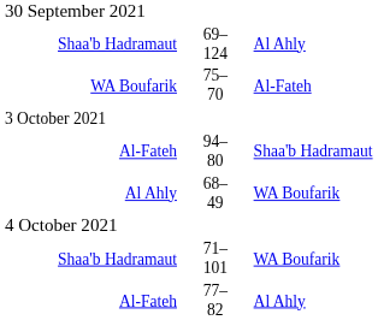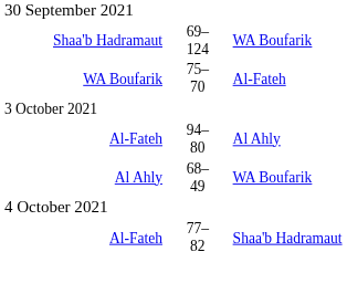 <table style="width:100%;" cellspacing="1">
 <tr>
 <th width="25%"></th>
 <th width="2%"></th>
 <th width="6%"></th>
 <th width="2%"></th>
 <th width="25%"></th>
 </tr>
 <tr>
 <td>30 September 2021</td>
 </tr>
 <tr style="font-size:90%">
 <td align="right"><a href='#'>Shaa'b Hadramaut</a> </td>
 <td></td>
 <td align="center">69–124</td>
 <td></td>
-<td> <a href='#'>Al Ahly</a></td>
+<td> <a href='#'>WA Boufarik</a></td>
 <td></td>
 </tr>
 <tr style="font-size:90%">
 <td align="right"><a href='#'>WA Boufarik</a> </td>
 <td></td>
 <td align="center">75–70</td>
 <td></td>
 <td> <a href='#'>Al-Fateh</a></td>
 <td></td>
 </tr>
 <tr>
 </tr>
 <tr style="font-size:90%">
 <td>3 October 2021</td>
 </tr>
 <tr style="font-size:90%">
 <td align="right"><a href='#'>Al-Fateh</a> </td>
 <td></td>
 <td align="center">94–80</td>
 <td></td>
-<td> <a href='#'>Shaa'b Hadramaut</a></td>
+<td> <a href='#'>Al Ahly</a></td>
 <td></td>
 </tr>
 <tr style="font-size:90%">
 <td align="right"><a href='#'>Al Ahly</a>  </td>
 <td></td>
 <td align="center">68–49</td>
 <td></td>
 <td> <a href='#'>WA Boufarik</a></td>
 <td></td>
 </tr>
 <tr>
 <td>4 October 2021</td>
 </tr>
 <tr style="font-size:90%">
-<td align="right"><a href='#'>Shaa'b Hadramaut</a> </td>
-<td></td>
-<td align="center">71–101</td>
-<td></td>
-<td> <a href='#'>WA Boufarik</a></td>
-<td></td>
-</tr>
-<tr style="font-size:90%">
 <td align="right"><a href='#'>Al-Fateh</a> </td>
 <td></td>
 <td align="center">77–82</td>
 <td></td>
-<td> <a href='#'>Al Ahly</a></td>
+<td> <a href='#'>Shaa'b Hadramaut</a></td>
 <td></td>
 </tr>
 </table>
